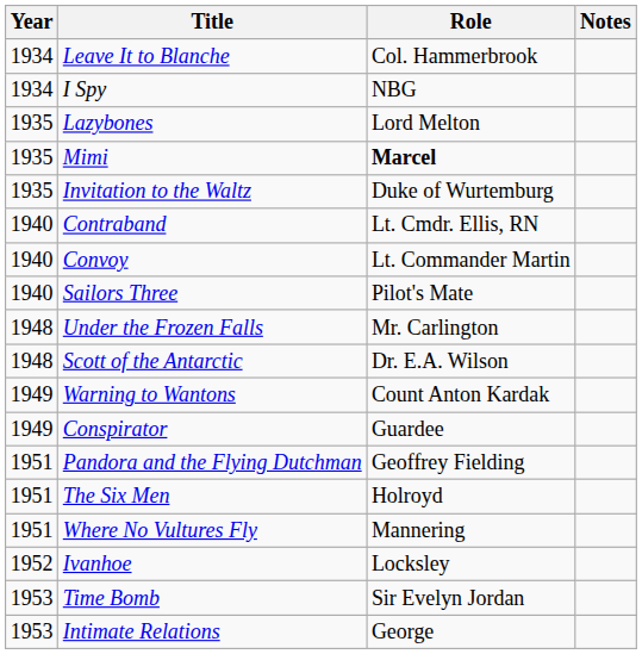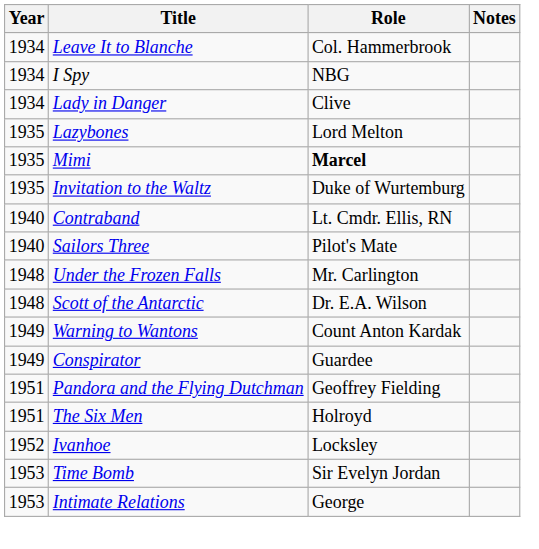 <table class="wikitable">
 <tr>
 <th>Year</th>
 <th>Title</th>
 <th>Role</th>
 <th>Notes</th>
 </tr>
 <tr>
 <td>1934</td>
 <td><em><a href='#'>Leave It to Blanche</a></em></td>
 <td>Col. Hammerbrook</td>
 <td></td>
 </tr>
 <tr>
 <td>1934</td>
 <td><em>I Spy</em></td>
 <td>NBG</td>
+<td></td>
+</tr>
+<tr>
+<td>1934</td>
+<td><em><a href='#'>Lady in Danger</a></em></td>
+<td>Clive</td>
 <td></td>
 </tr>
 <tr>
 <td>1935</td>
 <td><em><a href='#'>Lazybones</a></em></td>
 <td>Lord Melton</td>
 <td></td>
 </tr>
 <tr>
 <td>1935</td>
 <td><em><a href='#'>Mimi</a></em></td>
 <td><strong>Marcel</strong></td>
 <td></td>
 </tr>
 <tr>
 <td>1935</td>
 <td><em><a href='#'>Invitation to the Waltz</a></em></td>
 <td>Duke of Wurtemburg</td>
 <td></td>
 </tr>
 <tr>
 <td>1940</td>
 <td><em><a href='#'>Contraband</a></em></td>
 <td>Lt. Cmdr. Ellis, RN</td>
-<td></td>
-</tr>
-<tr>
-<td>1940</td>
-<td><em><a href='#'>Convoy</a></em></td>
-<td>Lt. Commander Martin</td>
 <td></td>
 </tr>
 <tr>
 <td>1940</td>
 <td><em><a href='#'>Sailors Three</a></em></td>
 <td>Pilot's Mate</td>
 <td></td>
 </tr>
 <tr>
 <td>1948</td>
 <td><em><a href='#'>Under the Frozen Falls</a></em></td>
 <td>Mr. Carlington</td>
 <td></td>
 </tr>
 <tr>
 <td>1948</td>
 <td><em><a href='#'>Scott of the Antarctic</a></em></td>
 <td>Dr. E.A. Wilson</td>
 <td></td>
 </tr>
 <tr>
 <td>1949</td>
 <td><em><a href='#'>Warning to Wantons</a></em></td>
 <td>Count Anton Kardak</td>
 <td></td>
 </tr>
 <tr>
 <td>1949</td>
 <td><em><a href='#'>Conspirator</a></em></td>
 <td>Guardee</td>
 <td></td>
 </tr>
 <tr>
 <td>1951</td>
 <td><em><a href='#'>Pandora and the Flying Dutchman</a></em></td>
 <td>Geoffrey Fielding</td>
 <td></td>
 </tr>
 <tr>
 <td>1951</td>
 <td><em><a href='#'>The Six Men</a></em></td>
 <td>Holroyd</td>
 <td></td>
 </tr>
 <tr>
-<td>1951</td>
-<td><em><a href='#'>Where No Vultures Fly</a></em></td>
-<td>Mannering</td>
-<td></td>
-</tr>
-<tr>
 <td>1952</td>
 <td><em><a href='#'>Ivanhoe</a></em></td>
 <td>Locksley</td>
 <td></td>
 </tr>
 <tr>
 <td>1953</td>
 <td><em><a href='#'>Time Bomb</a></em></td>
 <td>Sir Evelyn Jordan</td>
 <td></td>
 </tr>
 <tr>
 <td>1953</td>
 <td><em><a href='#'>Intimate Relations</a></em></td>
 <td>George</td>
 <td></td>
 </tr>
 </table>
